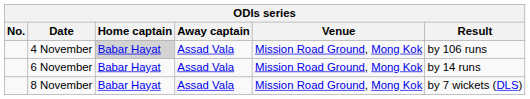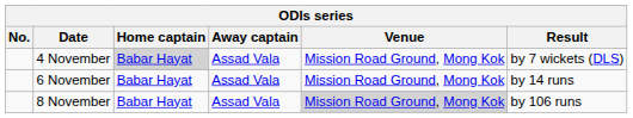 <table class="wikitable">
 <tr>
 <th colspan="6">ODIs series</th>
 </tr>
 <tr>
 <th>No.</th>
 <th>Date</th>
 <th>Home captain</th>
 <th>Away captain</th>
 <th>Venue</th>
 <th>Result</th>
 </tr>
 <tr>
 <td></td>
 <td>4 November</td>
 <td style="background: lightgrey;"><a href='#'>Babar Hayat</a></td>
 <td><a href='#'>Assad Vala</a></td>
 <td><a href='#'>Mission Road Ground</a>, <a href='#'>Mong Kok</a></td>
-<td> by 106 runs</td>
+<td> by 7 wickets (<a href='#'>DLS</a>)</td>
 </tr>
 <tr>
 <td></td>
 <td>6 November</td>
 <td><a href='#'>Babar Hayat</a></td>
 <td><a href='#'>Assad Vala</a></td>
 <td><a href='#'>Mission Road Ground</a>, <a href='#'>Mong Kok</a></td>
 <td> by 14 runs</td>
 </tr>
 <tr>
 <td></td>
 <td>8 November</td>
 <td><a href='#'>Babar Hayat</a></td>
 <td><a href='#'>Assad Vala</a></td>
-<td><a href='#'>Mission Road Ground</a>, <a href='#'>Mong Kok</a></td>
-<td> by 7 wickets (<a href='#'>DLS</a>)</td>
+<td style="background: lightgrey;"><a href='#'>Mission Road Ground</a>, <a href='#'>Mong Kok</a></td>
+<td> by 106 runs</td>
 </tr>
 </table>
